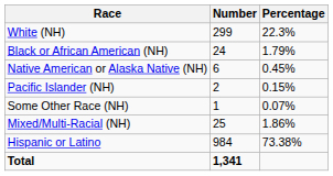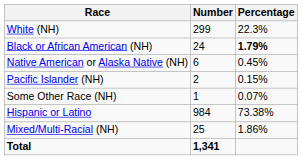 <table class="wikitable">
 <tr>
 <th>Race</th>
 <th>Number</th>
 <th>Percentage</th>
 </tr>
 <tr>
 <td><a href='#'>White</a> (NH)</td>
 <td>299</td>
 <td>22.3%</td>
 </tr>
 <tr>
 <td><a href='#'>Black or African American</a> (NH)</td>
 <td>24</td>
-<td>1.79%</td>
+<td><strong>1.79%</strong></td>
 </tr>
 <tr>
 <td><a href='#'>Native American</a> or <a href='#'>Alaska Native</a> (NH)</td>
 <td>6</td>
 <td>0.45%</td>
 </tr>
 <tr>
 <td><a href='#'>Pacific Islander</a> (NH)</td>
 <td>2</td>
 <td>0.15%</td>
 </tr>
 <tr>
 <td>Some Other Race (NH)</td>
 <td>1</td>
 <td>0.07%</td>
 </tr>
 <tr>
+<td><a href='#'>Hispanic or Latino</a></td>
+<td>984</td>
+<td>73.38%</td>
+</tr>
+<tr>
 <td><a href='#'>Mixed/Multi-Racial</a> (NH)</td>
 <td>25</td>
 <td>1.86%</td>
-</tr>
-<tr>
-<td><a href='#'>Hispanic or Latino</a></td>
-<td>984</td>
-<td>73.38%</td>
 </tr>
 <tr>
 <td><strong>Total</strong></td>
 <td><strong>1,341</strong></td>
 <td></td>
 </tr>
 </table>
